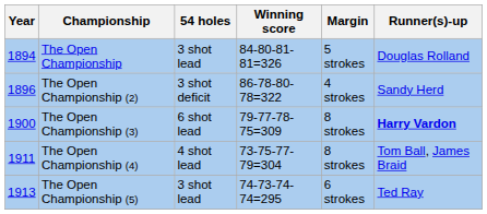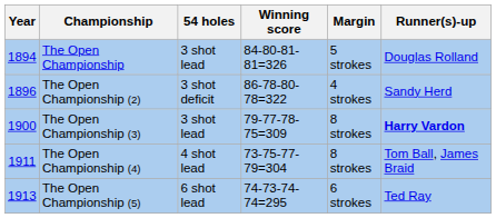 <table class="sortable wikitable">
 <tr>
 <th>Year</th>
 <th>Championship</th>
 <th>54 holes</th>
 <th>Winning score</th>
 <th>Margin</th>
 <th>Runner(s)-up</th>
 </tr>
 <tr style="background:#ABCDEF;">
 <td align=center><a href='#'>1894</a></td>
 <td><a href='#'>The Open Championship</a></td>
 <td>3 shot lead</td>
 <td>84-80-81-81=326</td>
 <td>5 strokes</td>
 <td> <a href='#'>Douglas Rolland</a></td>
 </tr>
 <tr style="background:#ABCDEF;">
 <td align=center><a href='#'>1896</a></td>
 <td>The Open Championship <small> (2)</small></td>
 <td>3 shot deficit</td>
 <td>86-78-80-78=322</td>
 <td>4 strokes</td>
 <td> <a href='#'>Sandy Herd</a></td>
 </tr>
 <tr style="background:#ABCDEF;">
 <td align=center><a href='#'>1900</a></td>
 <td>The Open Championship <small> (3)</small></td>
-<td>6 shot lead</td>
+<td>3 shot lead</td>
 <td>79-77-78-75=309</td>
 <td>8 strokes</td>
 <td><strong> <a href='#'>Harry Vardon</a></strong></td>
 </tr>
 <tr style="background:#ABCDEF;">
 <td align=center><a href='#'>1911</a></td>
 <td>The Open Championship <small> (4)</small></td>
 <td>4 shot lead</td>
 <td>73-75-77-79=304</td>
 <td>8 strokes</td>
 <td> <a href='#'>Tom Ball</a>,  <a href='#'>James Braid</a></td>
 </tr>
 <tr style="background:#ABCDEF;">
 <td align=center><a href='#'>1913</a></td>
 <td>The Open Championship <small> (5)</small></td>
-<td>3 shot lead</td>
+<td>6 shot lead</td>
 <td>74-73-74-74=295</td>
 <td>6 strokes</td>
 <td> <a href='#'>Ted Ray</a></td>
 </tr>
 </table>
